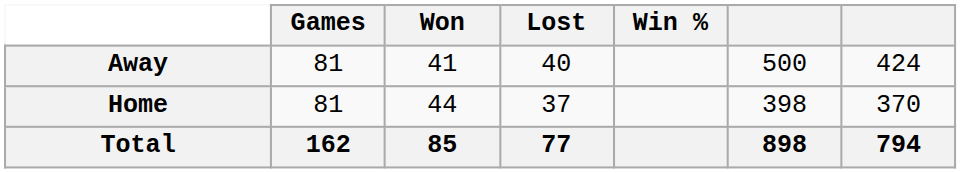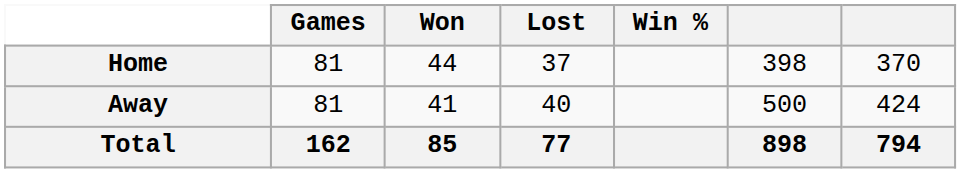 <table class="wikitable" style="font-size:95%; text-align:center; width:38em; border:0;">
 <tr>
 <td width="28%" style="background:#fff;border:0;"></td>
 <th width="12%">Games</th>
 <th width="12%">Won</th>
 <th width="12%">Lost</th>
 <th width="12%">Win %</th>
 <th width="12%"></th>
 <th width="12%"></th>
 </tr>
 <tr>
+<th>Home</th>
+<td>81</td>
+<td>44</td>
+<td>37</td>
+<td></td>
+<td>398</td>
+<td>370</td>
+</tr>
+<tr>
 <th>Away</th>
 <td>81</td>
 <td>41</td>
 <td>40</td>
 <td></td>
 <td>500</td>
 <td>424</td>
-</tr>
-<tr>
-<th>Home</th>
-<td>81</td>
-<td>44</td>
-<td>37</td>
-<td></td>
-<td>398</td>
-<td>370</td>
 </tr>
 <tr>
 <th>Total</th>
 <th>162</th>
 <th>85</th>
 <th>77</th>
 <th></th>
 <th>898</th>
 <th>794</th>
 </tr>
 </table>
